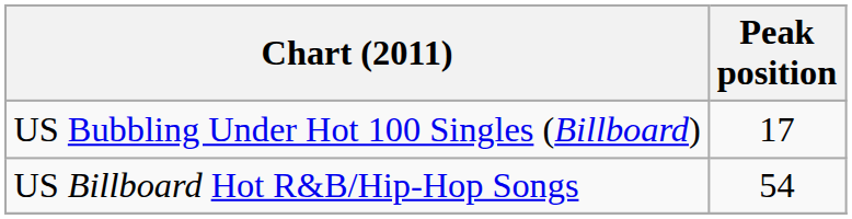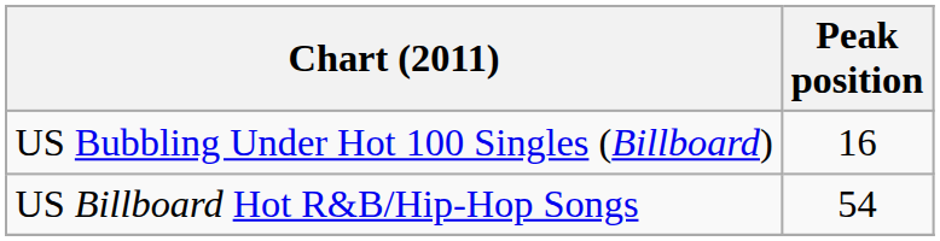 <table class="wikitable sortable">
 <tr>
 <th>Chart (2011)</th>
 <th>Peak<br>position</th>
 </tr>
 <tr>
 <td>US <a href='#'>Bubbling Under Hot 100 Singles</a> (<em><a href='#'>Billboard</a></em>)</td>
-<td align="center">17</td>
+<td align="center">16</td>
 </tr>
 <tr>
 <td>US <em>Billboard</em> <a href='#'>Hot R&B/Hip-Hop Songs</a></td>
 <td align="center">54</td>
 </tr>
 <tr>
 </tr>
 </table>
